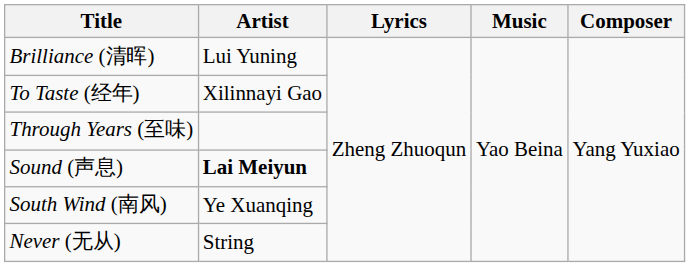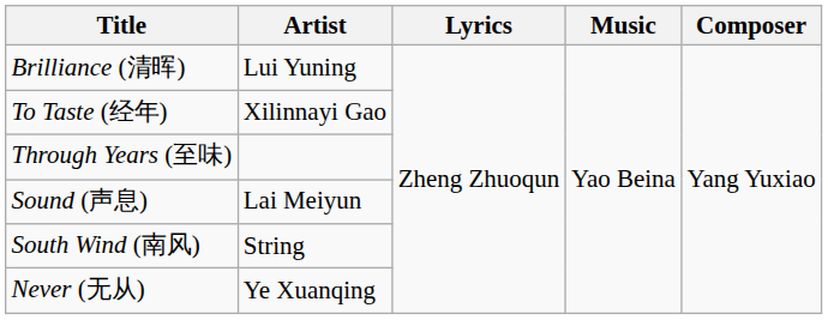 <table class="wikitable sortable">
 <tr>
 <th>Title</th>
 <th>Artist</th>
 <th>Lyrics</th>
 <th>Music</th>
 <th>Composer</th>
 </tr>
 <tr>
 <td><em>Brilliance</em> (清晖)<br></td>
 <td>Lui Yuning</td>
 <td Rowspan=6>Zheng Zhuoqun</td>
 <td Rowspan=6>Yao Beina</td>
 <td Rowspan=6>Yang Yuxiao</td>
 </tr>
 <tr>
 <td><em>To Taste</em> (经年)<br></td>
 <td>Xilinnayi Gao</td>
 </tr>
 <tr>
 <td><em>Through Years</em> (至味)</td>
 <td></td>
 </tr>
 <tr>
 <td><em>Sound</em> (声息)</td>
-<td><strong>Lai Meiyun</strong></td>
+<td>Lai Meiyun</td>
 </tr>
 <tr>
 <td><em>South Wind</em> (南风)</td>
-<td>Ye Xuanqing</td>
+<td>String</td>
 </tr>
 <tr>
 <td><em>Never</em> (无从)</td>
-<td>String</td>
+<td>Ye Xuanqing</td>
 </tr>
 </table>
